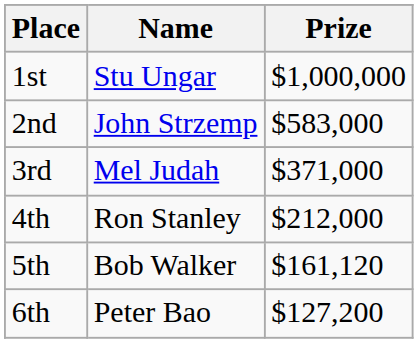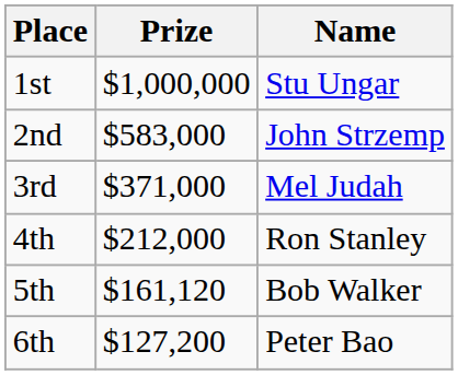 <table class="wikitable">
 <tr>
 <th bgcolor="#FFEBAD">Place</th>
+<th bgcolor="#FFEBAD">Prize</th>
 <th bgcolor="#FFEBAD">Name</th>
-<th bgcolor="#FFEBAD">Prize</th>
 </tr>
 <tr>
 <td>1st</td>
+<td>$1,000,000</td>
 <td><a href='#'>Stu Ungar</a></td>
-<td>$1,000,000</td>
 </tr>
 <tr>
 <td>2nd</td>
+<td>$583,000</td>
 <td><a href='#'>John Strzemp</a></td>
-<td>$583,000</td>
 </tr>
 <tr>
 <td>3rd</td>
+<td>$371,000</td>
 <td><a href='#'>Mel Judah</a></td>
-<td>$371,000</td>
 </tr>
 <tr>
 <td>4th</td>
+<td>$212,000</td>
 <td>Ron Stanley</td>
-<td>$212,000</td>
 </tr>
 <tr>
 <td>5th</td>
+<td>$161,120</td>
 <td>Bob Walker</td>
-<td>$161,120</td>
 </tr>
 <tr>
 <td>6th</td>
+<td>$127,200</td>
 <td>Peter Bao</td>
-<td>$127,200</td>
 </tr>
 </table>
